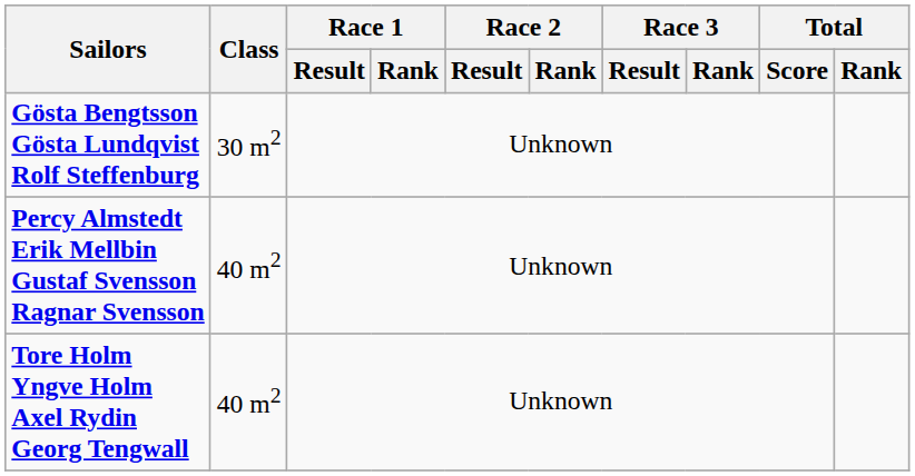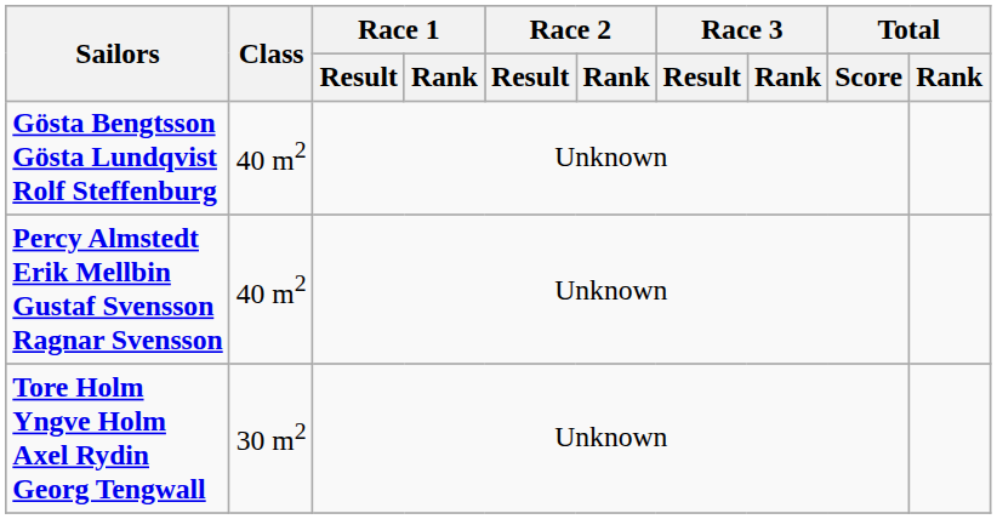 <table class=wikitable style="font-size:90%">
 <tr>
 <th rowspan=2>Sailors</th>
 <th rowspan=2>Class</th>
 <th colspan=2>Race 1</th>
 <th colspan=2>Race 2</th>
 <th colspan=2>Race 3</th>
 <th colspan=2>Total</th>
 </tr>
 <tr>
 <th>Result</th>
 <th>Rank</th>
 <th>Result</th>
 <th>Rank</th>
 <th>Result</th>
 <th>Rank</th>
 <th>Score</th>
 <th>Rank</th>
 </tr>
 <tr>
 <td><strong><a href='#'>Gösta Bengtsson</a> <br> <a href='#'>Gösta Lundqvist</a> <br> <a href='#'>Rolf Steffenburg</a></strong></td>
-<td>30 m<sup>2</sup></td>
+<td>40 m<sup>2</sup></td>
 <td align=center colspan=7>Unknown</td>
 <td align=center></td>
 </tr>
 <tr>
 <td><strong><a href='#'>Percy Almstedt</a> <br> <a href='#'>Erik Mellbin</a> <br> <a href='#'>Gustaf Svensson</a> <br> <a href='#'>Ragnar Svensson</a></strong></td>
 <td>40 m<sup>2</sup></td>
 <td align=center colspan=7>Unknown</td>
 <td align=center></td>
 </tr>
 <tr>
 <td><strong><a href='#'>Tore Holm</a> <br> <a href='#'>Yngve Holm</a> <br> <a href='#'>Axel Rydin</a> <br> <a href='#'>Georg Tengwall</a></strong></td>
-<td>40 m<sup>2</sup></td>
+<td>30 m<sup>2</sup></td>
 <td align=center colspan=7>Unknown</td>
 <td align=center></td>
 </tr>
 </table>
